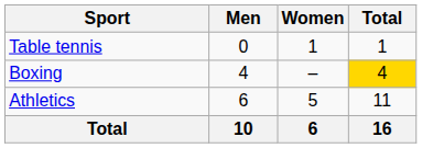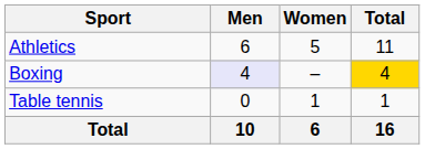 <table class="wikitable sortable" style="text-align:center;">
 <tr>
 <th width=180>Sport</th>
 <th width=55>Men</th>
 <th width=55>Women</th>
 <th width=55>Total</th>
 </tr>
 <tr>
+<td align=left><a href='#'>Athletics</a></td>
+<td>6</td>
+<td>5</td>
+<td>11</td>
+</tr>
+<tr>
+<td align=left><a href='#'>Boxing</a></td>
+<td style="background: lavender;">4</td>
+<td>–</td>
+<td style="background: gold;">4</td>
+</tr>
+<tr>
 <td align=left><a href='#'>Table tennis</a></td>
 <td>0</td>
 <td>1</td>
 <td>1</td>
-</tr>
-<tr>
-<td align=left><a href='#'>Boxing</a></td>
-<td>4</td>
-<td>–</td>
-<td style="background: gold;">4</td>
-</tr>
-<tr>
-<td align=left><a href='#'>Athletics</a></td>
-<td>6</td>
-<td>5</td>
-<td>11</td>
 </tr>
 <tr>
 <th>Total</th>
 <th>10</th>
 <th>6</th>
 <th>16</th>
 </tr>
 </table>
